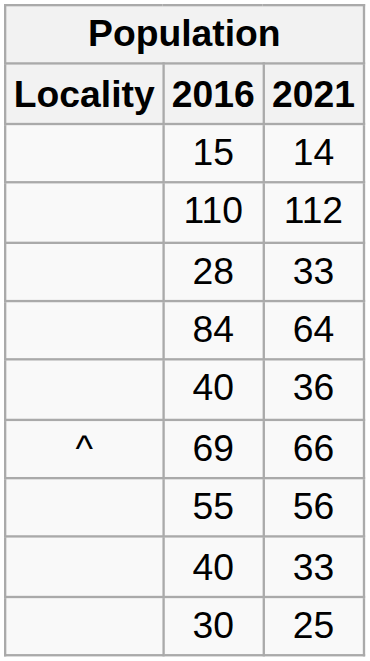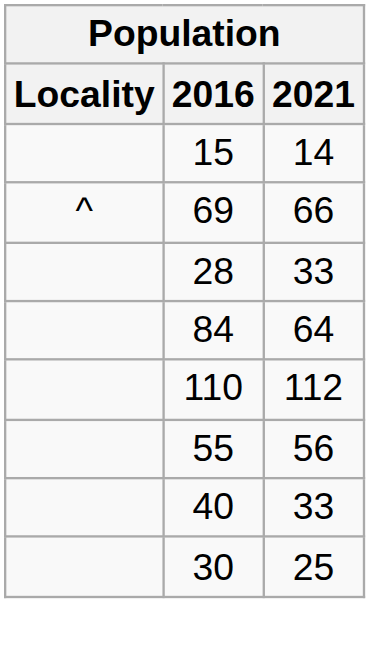 <table class="wikitable" style="text-align:center;">
 <tr>
 <th colspan="3" style="text-align:center;  font-weight:bold">Population</th>
 </tr>
 <tr>
 <th style="text-align:center; background:  font-weight:bold">Locality</th>
 <th style="text-align:center; background:  font-weight:bold"><strong>2016</strong></th>
 <th style="text-align:center; background:  font-weight:bold"><strong>2021</strong></th>
 </tr>
 <tr>
 <td></td>
 <td>15</td>
 <td>14</td>
 </tr>
 <tr>
-<td></td>
-<td>110</td>
-<td>112</td>
+<td>^</td>
+<td>69</td>
+<td>66</td>
 </tr>
 <tr>
 <td></td>
 <td>28</td>
 <td>33</td>
 </tr>
 <tr>
 <td></td>
 <td>84</td>
 <td>64</td>
 </tr>
 <tr>
 <td></td>
-<td>40</td>
-<td>36</td>
-</tr>
-<tr>
-<td>^</td>
-<td>69</td>
-<td>66</td>
+<td>110</td>
+<td>112</td>
 </tr>
 <tr>
 <td></td>
 <td>55</td>
 <td>56</td>
 </tr>
 <tr>
 <td></td>
 <td>40</td>
 <td>33</td>
 </tr>
 <tr>
 <td></td>
 <td>30</td>
 <td>25</td>
 </tr>
 </table>
